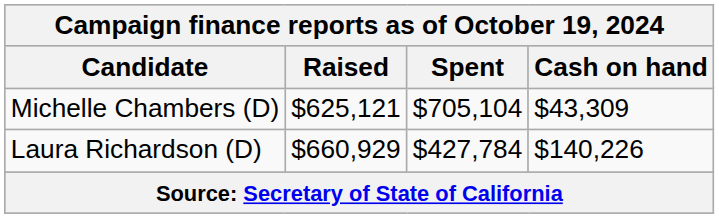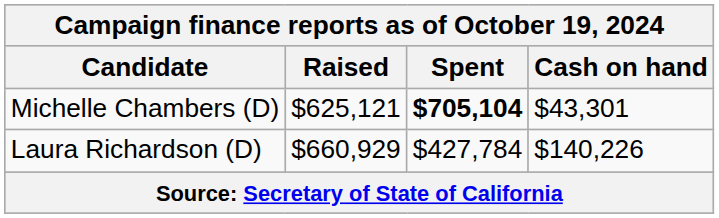 <table class="wikitable sortable">
 <tr>
 <th colspan=4>Campaign finance reports as of October 19, 2024</th>
 </tr>
 <tr style="text-align:center;">
 <th>Candidate</th>
 <th>Raised</th>
 <th>Spent</th>
 <th>Cash on hand</th>
 </tr>
 <tr>
 <td>Michelle Chambers (D)</td>
 <td>$625,121</td>
-<td>$705,104</td>
-<td>$43,309</td>
+<td><strong>$705,104</strong></td>
+<td>$43,301</td>
 </tr>
 <tr>
 <td>Laura Richardson (D)</td>
 <td>$660,929</td>
 <td>$427,784</td>
 <td>$140,226</td>
 </tr>
 <tr>
 <th colspan="4"><small>Source: <a href='#'>Secretary of State of California</a></small></th>
 </tr>
 </table>
